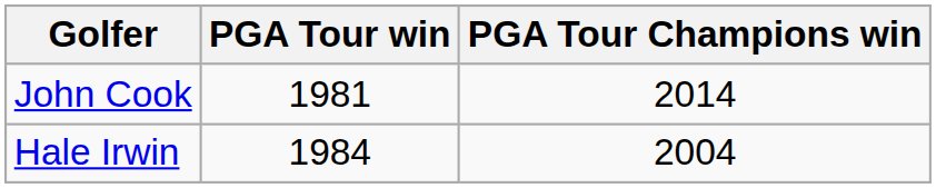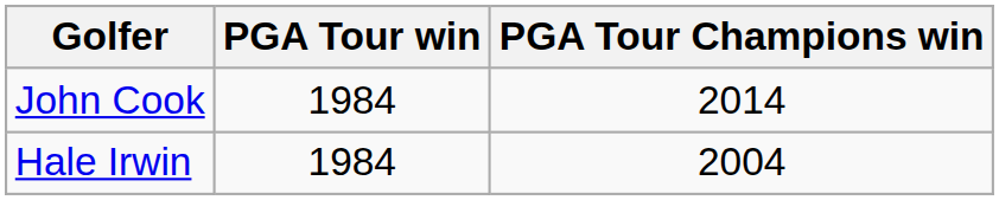 <table class="wikitable">
 <tr>
 <th>Golfer</th>
 <th>PGA Tour win</th>
 <th>PGA Tour Champions win</th>
 </tr>
 <tr>
 <td><a href='#'>John Cook</a></td>
-<td align=center>1981</td>
+<td align=center>1984</td>
 <td align=center>2014</td>
 </tr>
 <tr>
 <td><a href='#'>Hale Irwin</a></td>
 <td align=center>1984</td>
 <td align=center>2004</td>
 </tr>
 </table>
